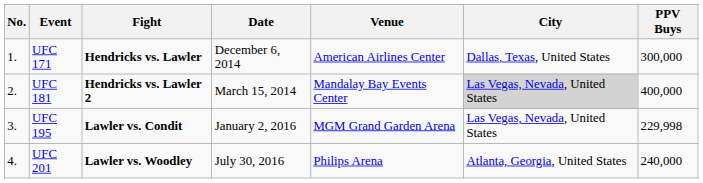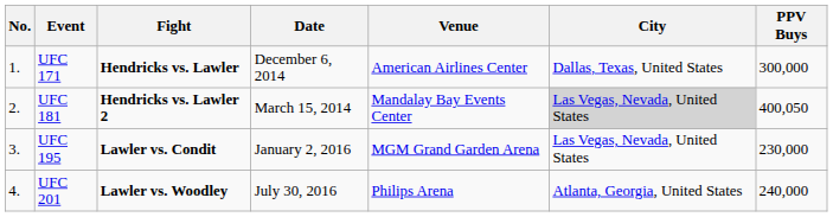 <table class="wikitable">
 <tr>
 <th>No.</th>
 <th>Event</th>
 <th>Fight</th>
 <th>Date</th>
 <th>Venue</th>
 <th>City</th>
 <th>PPV Buys</th>
 </tr>
 <tr>
 <td>1.</td>
 <td><a href='#'>UFC 171</a></td>
 <td><strong>Hendricks vs. Lawler</strong></td>
 <td>December 6, 2014</td>
 <td><a href='#'>American Airlines Center</a></td>
 <td><a href='#'>Dallas, Texas</a>, United States</td>
 <td>300,000</td>
 </tr>
 <tr>
 <td>2.</td>
 <td><a href='#'>UFC 181</a></td>
 <td><strong>Hendricks vs. Lawler 2</strong></td>
 <td>March 15, 2014</td>
 <td><a href='#'>Mandalay Bay Events Center</a></td>
 <td style="background: lightgrey;"><a href='#'>Las Vegas, Nevada</a>, United States</td>
-<td>400,000</td>
+<td>400,050</td>
 </tr>
 <tr>
 <td>3.</td>
 <td><a href='#'>UFC 195</a></td>
 <td><strong>Lawler vs. Condit</strong></td>
 <td>January 2, 2016</td>
 <td><a href='#'>MGM Grand Garden Arena</a></td>
 <td><a href='#'>Las Vegas, Nevada</a>, United States</td>
-<td>229,998</td>
+<td>230,000</td>
 </tr>
 <tr>
 <td>4.</td>
 <td><a href='#'>UFC 201</a></td>
 <td><strong>Lawler vs. Woodley</strong></td>
 <td>July 30, 2016</td>
 <td><a href='#'>Philips Arena</a></td>
 <td><a href='#'>Atlanta, Georgia</a>, United States</td>
 <td>240,000</td>
 </tr>
 </table>
